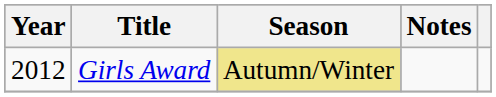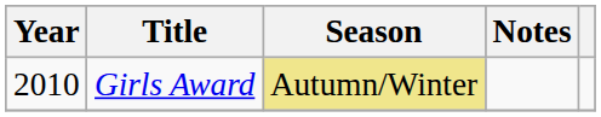 <table class="wikitable">
 <tr>
 <th>Year</th>
 <th>Title</th>
 <th>Season</th>
 <th>Notes</th>
 <th></th>
 </tr>
 <tr>
-<td>2012</td>
+<td>2010</td>
 <td><em><a href='#'>Girls Award</a></em></td>
 <td style="background: khaki;">Autumn/Winter</td>
 <td></td>
 <td></td>
 </tr>
 <tr>
 </tr>
 </table>
